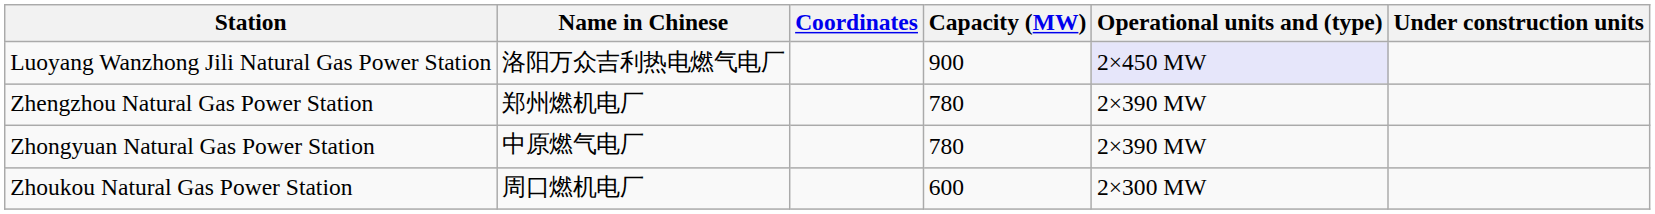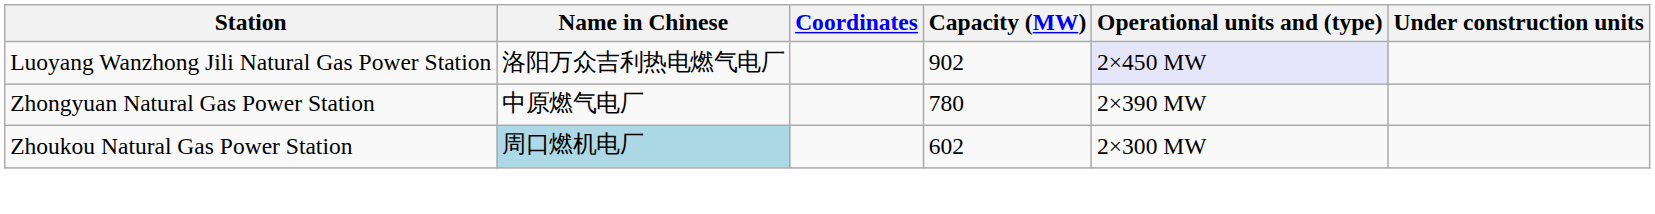 <table class="wikitable sortable">
 <tr>
 <th>Station</th>
 <th>Name in Chinese</th>
 <th><a href='#'>Coordinates</a></th>
 <th>Capacity (<a href='#'>MW</a>)</th>
 <th>Operational units and (type)</th>
 <th>Under construction units</th>
 </tr>
 <tr>
 <td>Luoyang Wanzhong Jili Natural Gas Power Station</td>
 <td>洛阳万众吉利热电燃气电厂</td>
 <td></td>
-<td>900</td>
+<td>902</td>
 <td style="background: lavender;">2×450 MW</td>
-<td></td>
-</tr>
-<tr>
-<td>Zhengzhou Natural Gas Power Station</td>
-<td>郑州燃机电厂</td>
-<td></td>
-<td>780</td>
-<td>2×390 MW</td>
 <td></td>
 </tr>
 <tr>
 <td>Zhongyuan Natural Gas Power Station</td>
 <td>中原燃气电厂</td>
 <td></td>
 <td>780</td>
 <td>2×390 MW</td>
 <td></td>
 </tr>
 <tr>
 <td>Zhoukou Natural Gas Power Station</td>
-<td>周口燃机电厂</td>
+<td style="background: lightblue;">周口燃机电厂</td>
 <td></td>
-<td>600</td>
+<td>602</td>
 <td>2×300 MW</td>
 <td></td>
 </tr>
 </table>
